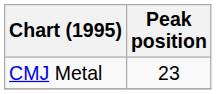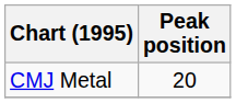 <table class="wikitable">
 <tr>
 <th>Chart (1995)</th>
 <th>Peak<br>position</th>
 </tr>
 <tr>
 <td><a href='#'>CMJ</a> Metal</td>
-<td style="text-align:center;">23</td>
+<td style="text-align:center;">20</td>
 </tr>
 <tr>
 </tr>
 </table>
